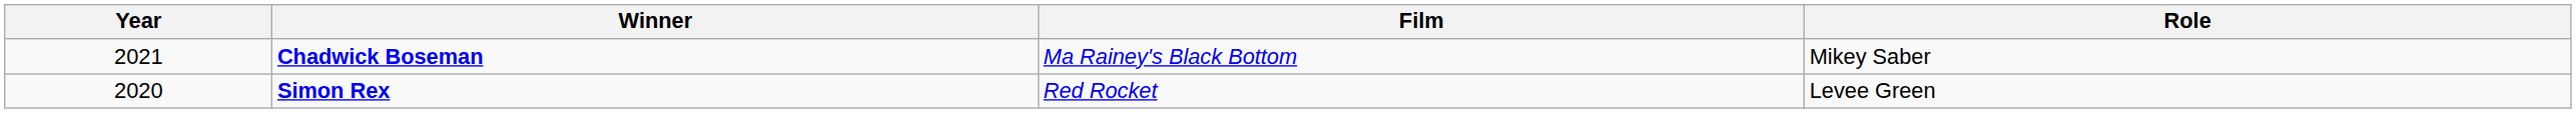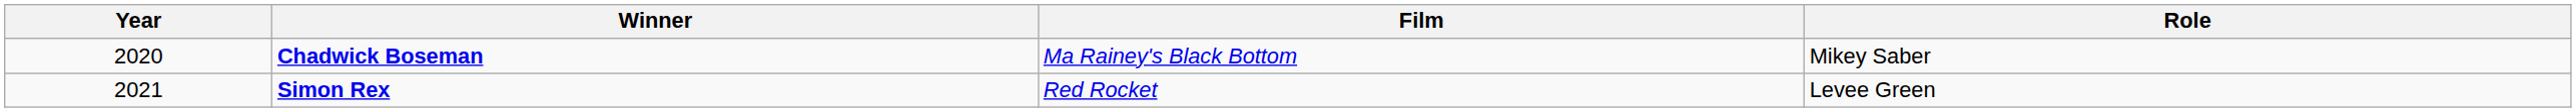 <table class="wikitable" width="95%" cellpadding="5">
 <tr>
 <th width="100"><strong>Year</strong></th>
 <th width="300"><strong>Winner</strong></th>
 <th width="300"><strong>Film</strong></th>
 <th width="300"><strong>Role</strong></th>
 </tr>
 <tr>
-<td style="text-align:center;">2021</td>
+<td style="text-align:center;">2020</td>
 <td><strong><a href='#'>Chadwick Boseman</a></strong></td>
 <td><em><a href='#'>Ma Rainey's Black Bottom</a></em></td>
 <td>Mikey Saber</td>
 </tr>
 <tr>
-<td style="text-align:center;">2020</td>
+<td style="text-align:center;">2021</td>
 <td><strong><a href='#'>Simon Rex</a></strong></td>
 <td><em><a href='#'>Red Rocket</a></em></td>
 <td>Levee Green </td>
 </tr>
 </table>
